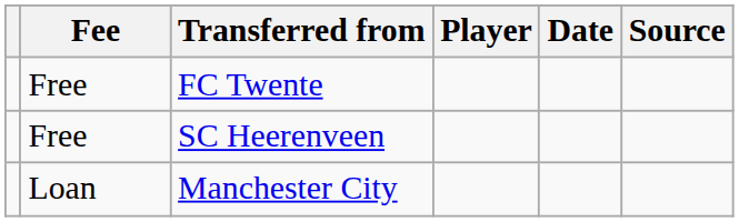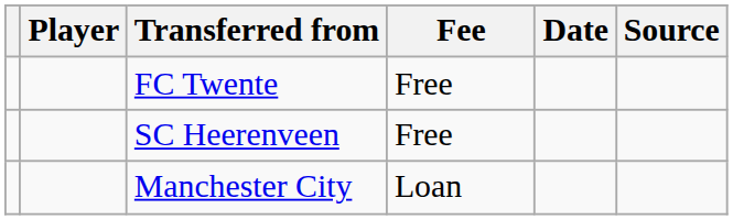 <table class="wikitable plainrowheaders sortable">
 <tr>
 <th></th>
+<th scope="col">Player</th>
+<th>Transferred from</th>
 <th style="width: 65px;">Fee</th>
-<th>Transferred from</th>
-<th scope="col">Player</th>
 <th scope="col">Date</th>
 <th scope="col">Source</th>
 </tr>
 <tr>
 <td align="center"></td>
+<td></td>
+<td> <a href='#'>FC Twente</a></td>
 <td>Free</td>
-<td> <a href='#'>FC Twente</a></td>
-<td></td>
 <td></td>
 <td></td>
 </tr>
 <tr>
 <td align="center"></td>
+<td></td>
+<td> <a href='#'>SC Heerenveen</a></td>
 <td>Free</td>
-<td> <a href='#'>SC Heerenveen</a></td>
-<td></td>
 <td></td>
 <td></td>
 </tr>
 <tr>
 <td align="center"></td>
+<td></td>
+<td> <a href='#'>Manchester City</a></td>
 <td>Loan</td>
-<td> <a href='#'>Manchester City</a></td>
-<td></td>
 <td></td>
 <td></td>
 </tr>
 </table>
